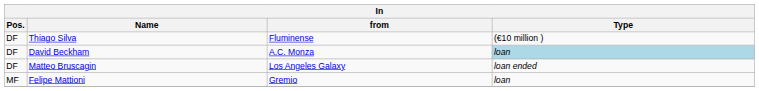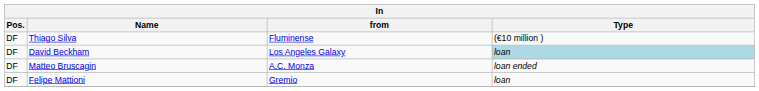 <table class="wikitable" style="font-size:90%;width:99%;">
 <tr>
 <th colspan="4">In</th>
 </tr>
 <tr>
 <th width=3%>Pos.</th>
 <th width=32%>Name</th>
 <th width=30%>from</th>
 <th width=35%>Type</th>
 </tr>
 <tr>
 <td>DF</td>
 <td><a href='#'>Thiago Silva</a></td>
 <td><a href='#'>Fluminense</a></td>
 <td>(€10 million )</td>
 </tr>
 <tr>
 <td>DF</td>
 <td><a href='#'>David Beckham</a></td>
-<td><a href='#'>A.C. Monza</a></td>
+<td><a href='#'>Los Angeles Galaxy</a></td>
 <td style="background: lightblue;"><em>loan</em></td>
 </tr>
 <tr>
 <td>DF</td>
 <td><a href='#'>Matteo Bruscagin</a></td>
-<td><a href='#'>Los Angeles Galaxy</a></td>
+<td><a href='#'>A.C. Monza</a></td>
 <td><em>loan ended</em></td>
 </tr>
 <tr>
-<td>MF</td>
+<td>DF</td>
 <td><a href='#'>Felipe Mattioni</a></td>
 <td><a href='#'>Gremio</a></td>
 <td><em>loan</em></td>
 </tr>
 <tr>
 </tr>
 </table>
